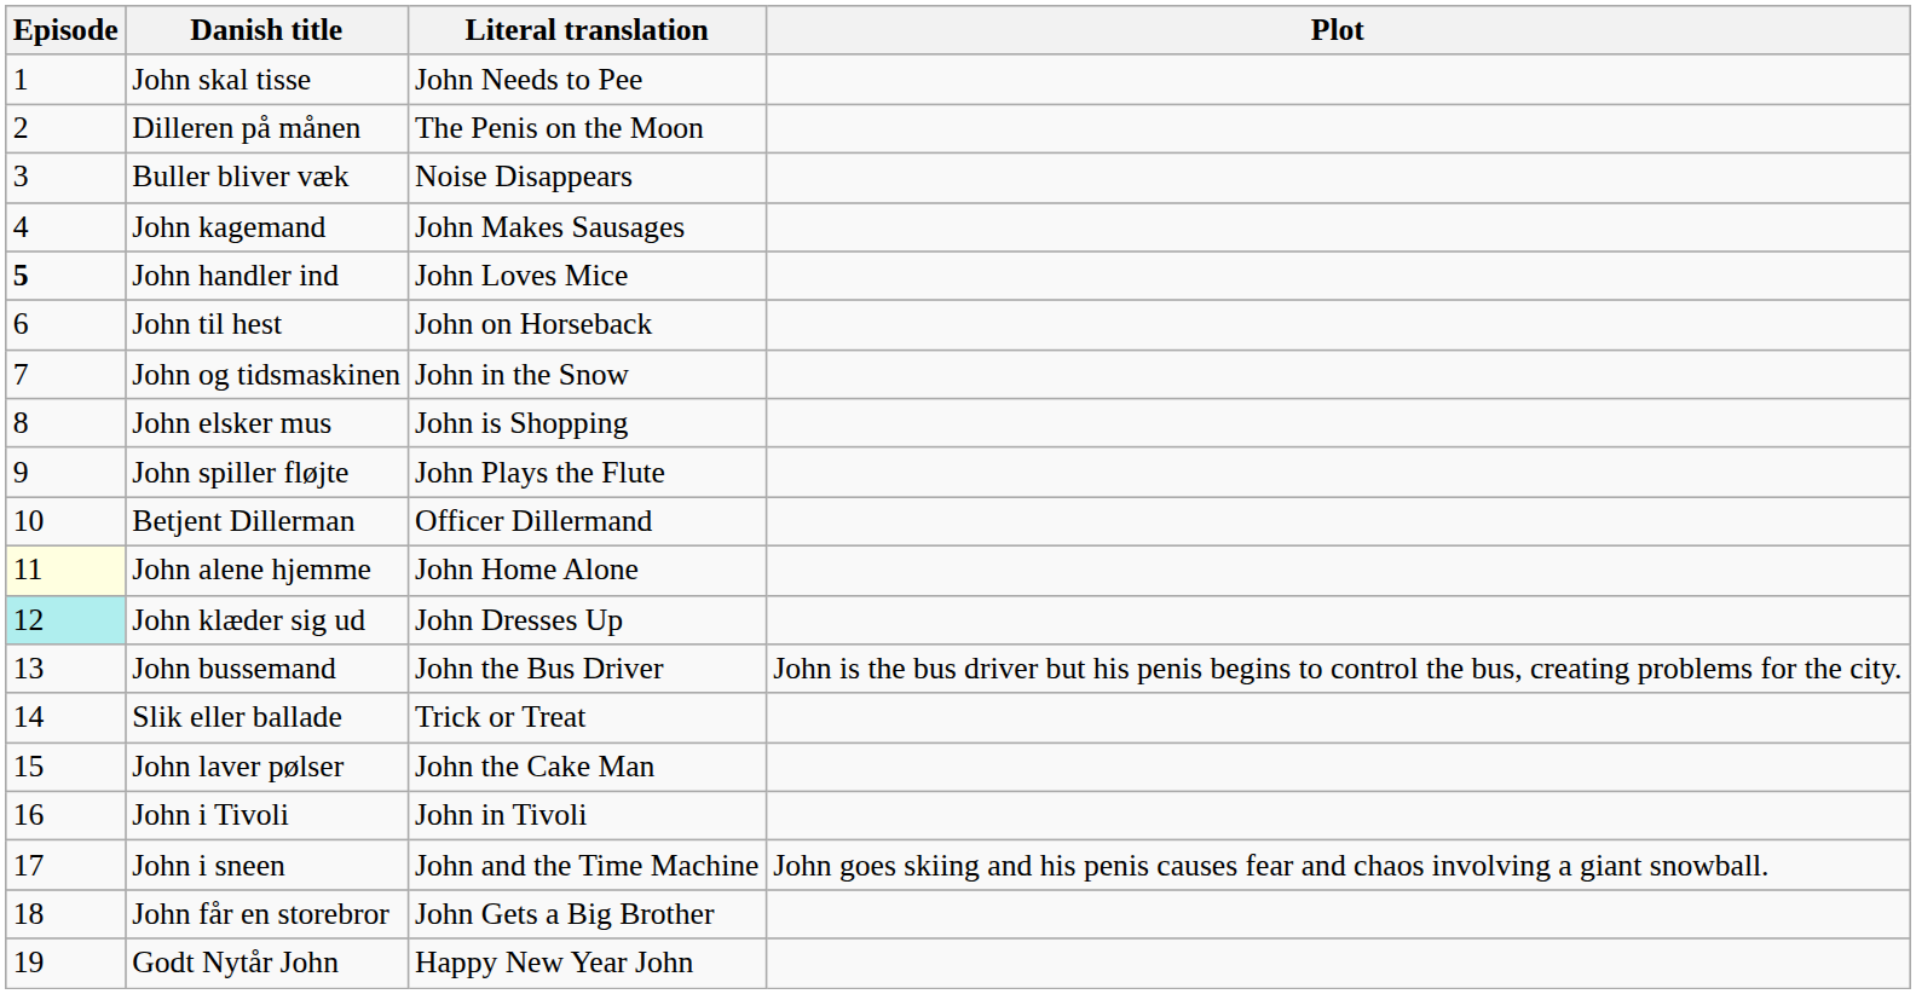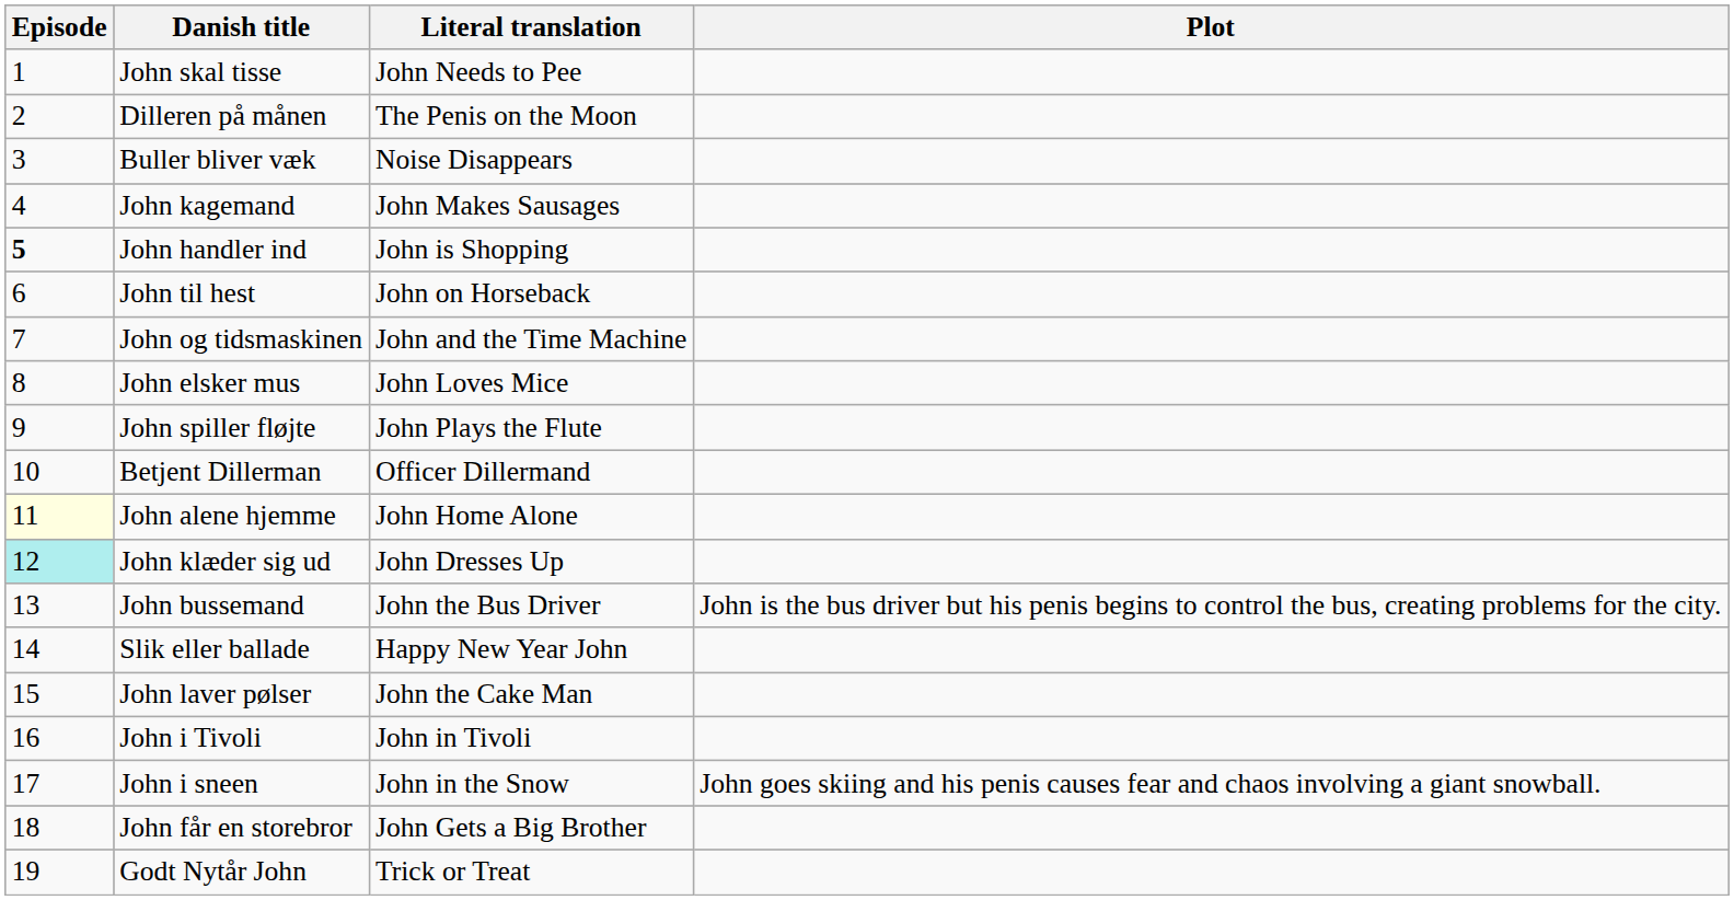 <table class="wikitable">
 <tr>
 <th>Episode</th>
 <th>Danish title</th>
 <th>Literal translation</th>
 <th>Plot</th>
 </tr>
 <tr>
 <td>1</td>
 <td>John skal tisse</td>
 <td>John Needs to Pee</td>
 <td></td>
 </tr>
 <tr>
 <td>2</td>
 <td>Dilleren på månen</td>
 <td>The Penis on the Moon</td>
 <td></td>
 </tr>
 <tr>
 <td>3</td>
 <td>Buller bliver væk</td>
 <td>Noise Disappears</td>
 <td></td>
 </tr>
 <tr>
 <td>4</td>
 <td>John kagemand</td>
 <td>John Makes Sausages</td>
 <td></td>
 </tr>
 <tr>
 <td><strong>5</strong></td>
 <td>John handler ind</td>
-<td>John Loves Mice</td>
+<td>John is Shopping</td>
 <td></td>
 </tr>
 <tr>
 <td>6</td>
 <td>John til hest</td>
 <td>John on Horseback</td>
 <td></td>
 </tr>
 <tr>
 <td>7</td>
 <td>John og tidsmaskinen</td>
-<td>John in the Snow</td>
+<td>John and the Time Machine</td>
 <td></td>
 </tr>
 <tr>
 <td>8</td>
 <td>John elsker mus</td>
-<td>John is Shopping</td>
+<td>John Loves Mice</td>
 <td></td>
 </tr>
 <tr>
 <td>9</td>
 <td>John spiller fløjte</td>
 <td>John Plays the Flute</td>
 <td></td>
 </tr>
 <tr>
 <td>10</td>
 <td>Betjent Dillerman</td>
 <td>Officer Dillermand</td>
 <td></td>
 </tr>
 <tr>
 <td style="background: lightyellow;">11</td>
 <td>John alene hjemme</td>
 <td>John Home Alone</td>
 <td></td>
 </tr>
 <tr>
 <td style="background: paleturquoise;">12</td>
 <td>John klæder sig ud</td>
 <td>John Dresses Up</td>
 <td></td>
 </tr>
 <tr>
 <td>13</td>
 <td>John bussemand</td>
 <td>John the Bus Driver</td>
 <td>John is the bus driver but his penis begins to control the bus, creating problems for the city.</td>
 </tr>
 <tr>
 <td>14</td>
 <td>Slik eller ballade</td>
-<td>Trick or Treat</td>
+<td>Happy New Year John</td>
 <td></td>
 </tr>
 <tr>
 <td>15</td>
 <td>John laver pølser</td>
 <td>John the Cake Man</td>
 <td></td>
 </tr>
 <tr>
 <td>16</td>
 <td>John i Tivoli</td>
 <td>John in Tivoli</td>
 <td></td>
 </tr>
 <tr>
 <td>17</td>
 <td>John i sneen</td>
-<td>John and the Time Machine</td>
+<td>John in the Snow</td>
 <td>John goes skiing and his penis causes fear and chaos involving a giant snowball.</td>
 </tr>
 <tr>
 <td>18</td>
 <td>John får en storebror</td>
 <td>John Gets a Big Brother</td>
 <td></td>
 </tr>
 <tr>
 <td>19</td>
 <td>Godt Nytår John</td>
-<td>Happy New Year John</td>
+<td>Trick or Treat</td>
 <td></td>
 </tr>
 </table>
